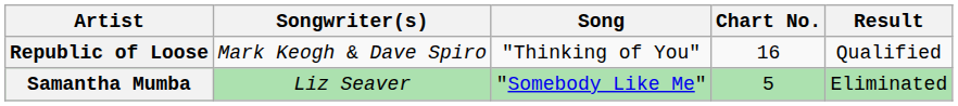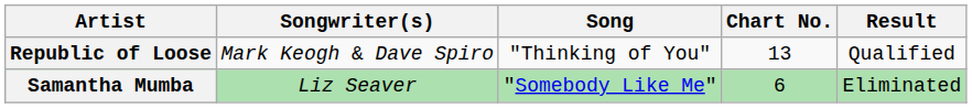 <table class="wikitable plainrowheaders" style="text-align:center;">
 <tr>
 <th>Artist</th>
 <th>Songwriter(s)</th>
 <th>Song</th>
 <th>Chart No.</th>
 <th>Result</th>
 </tr>
 <tr>
 <th scope="row">Republic of Loose</th>
 <td><em>Mark Keogh</em> & <em>Dave Spiro</em></td>
 <td>"Thinking of You"</td>
-<td>16</td>
+<td>13</td>
 <td>Qualified</td>
 </tr>
 <tr style="background:#ACE1AF;">
 <th scope="row">Samantha Mumba</th>
 <td><em>Liz Seaver</em></td>
 <td>"<a href='#'>Somebody Like Me</a>"</td>
-<td>5</td>
+<td>6</td>
 <td>Eliminated</td>
 </tr>
 </table>
